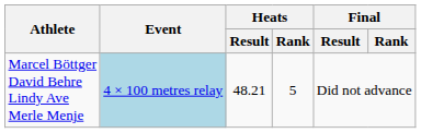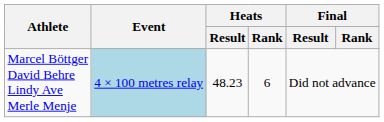 <table class=wikitable style="font-size:90%">
 <tr>
 <th rowspan="2">Athlete</th>
 <th rowspan="2">Event</th>
 <th colspan="2">Heats</th>
 <th colspan="2">Final</th>
 </tr>
 <tr>
 <th>Result</th>
 <th>Rank</th>
 <th>Result</th>
 <th>Rank</th>
 </tr>
 <tr align=center>
 <td align=left><a href='#'>Marcel Böttger</a><br><a href='#'>David Behre</a><br><a href='#'>Lindy Ave</a><br><a href='#'>Merle Menje</a></td>
 <td align=left style="background: lightblue;"><a href='#'>4 × 100 metres relay</a></td>
-<td>48.21</td>
-<td>5</td>
+<td>48.23</td>
+<td>6</td>
 <td colspan=2>Did not advance</td>
 </tr>
 </table>
